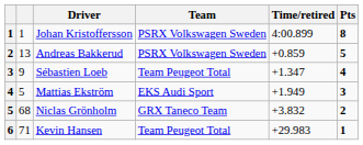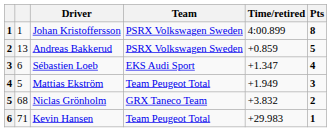 <table class=wikitable style="font-size:95%">
 <tr>
 <th></th>
 <th></th>
 <th>Driver</th>
 <th>Team</th>
 <th>Time/retired</th>
 <th>Pts</th>
 </tr>
 <tr>
 <th>1</th>
 <td>1</td>
 <td> <a href='#'>Johan Kristoffersson</a></td>
 <td><a href='#'>PSRX Volkswagen Sweden</a></td>
 <td>4:00.899</td>
 <td><strong>8</strong></td>
 </tr>
 <tr>
 <th>2</th>
 <td>13</td>
 <td> <a href='#'>Andreas Bakkerud</a></td>
 <td><a href='#'>PSRX Volkswagen Sweden</a></td>
 <td>+0.859</td>
 <td><strong>5</strong></td>
 </tr>
 <tr>
 <th>3</th>
-<td>9</td>
+<td>6</td>
 <td> <a href='#'>Sébastien Loeb</a></td>
-<td><a href='#'>Team Peugeot Total</a></td>
+<td><a href='#'>EKS Audi Sport</a></td>
 <td>+1.347</td>
 <td><strong>4</strong></td>
 </tr>
 <tr>
 <th>4</th>
 <td>5</td>
 <td> <a href='#'>Mattias Ekström</a></td>
-<td><a href='#'>EKS Audi Sport</a></td>
+<td><a href='#'>Team Peugeot Total</a></td>
 <td>+1.949</td>
 <td><strong>3</strong></td>
 </tr>
 <tr>
 <th>5</th>
 <td>68</td>
 <td> <a href='#'>Niclas Grönholm</a></td>
 <td><a href='#'>GRX Taneco Team</a></td>
 <td>+3.832</td>
 <td><strong>2</strong></td>
 </tr>
 <tr>
 <th>6</th>
 <td>71</td>
 <td> <a href='#'>Kevin Hansen</a></td>
 <td><a href='#'>Team Peugeot Total</a></td>
 <td>+29.983</td>
 <td><strong>1</strong></td>
 </tr>
 </table>
